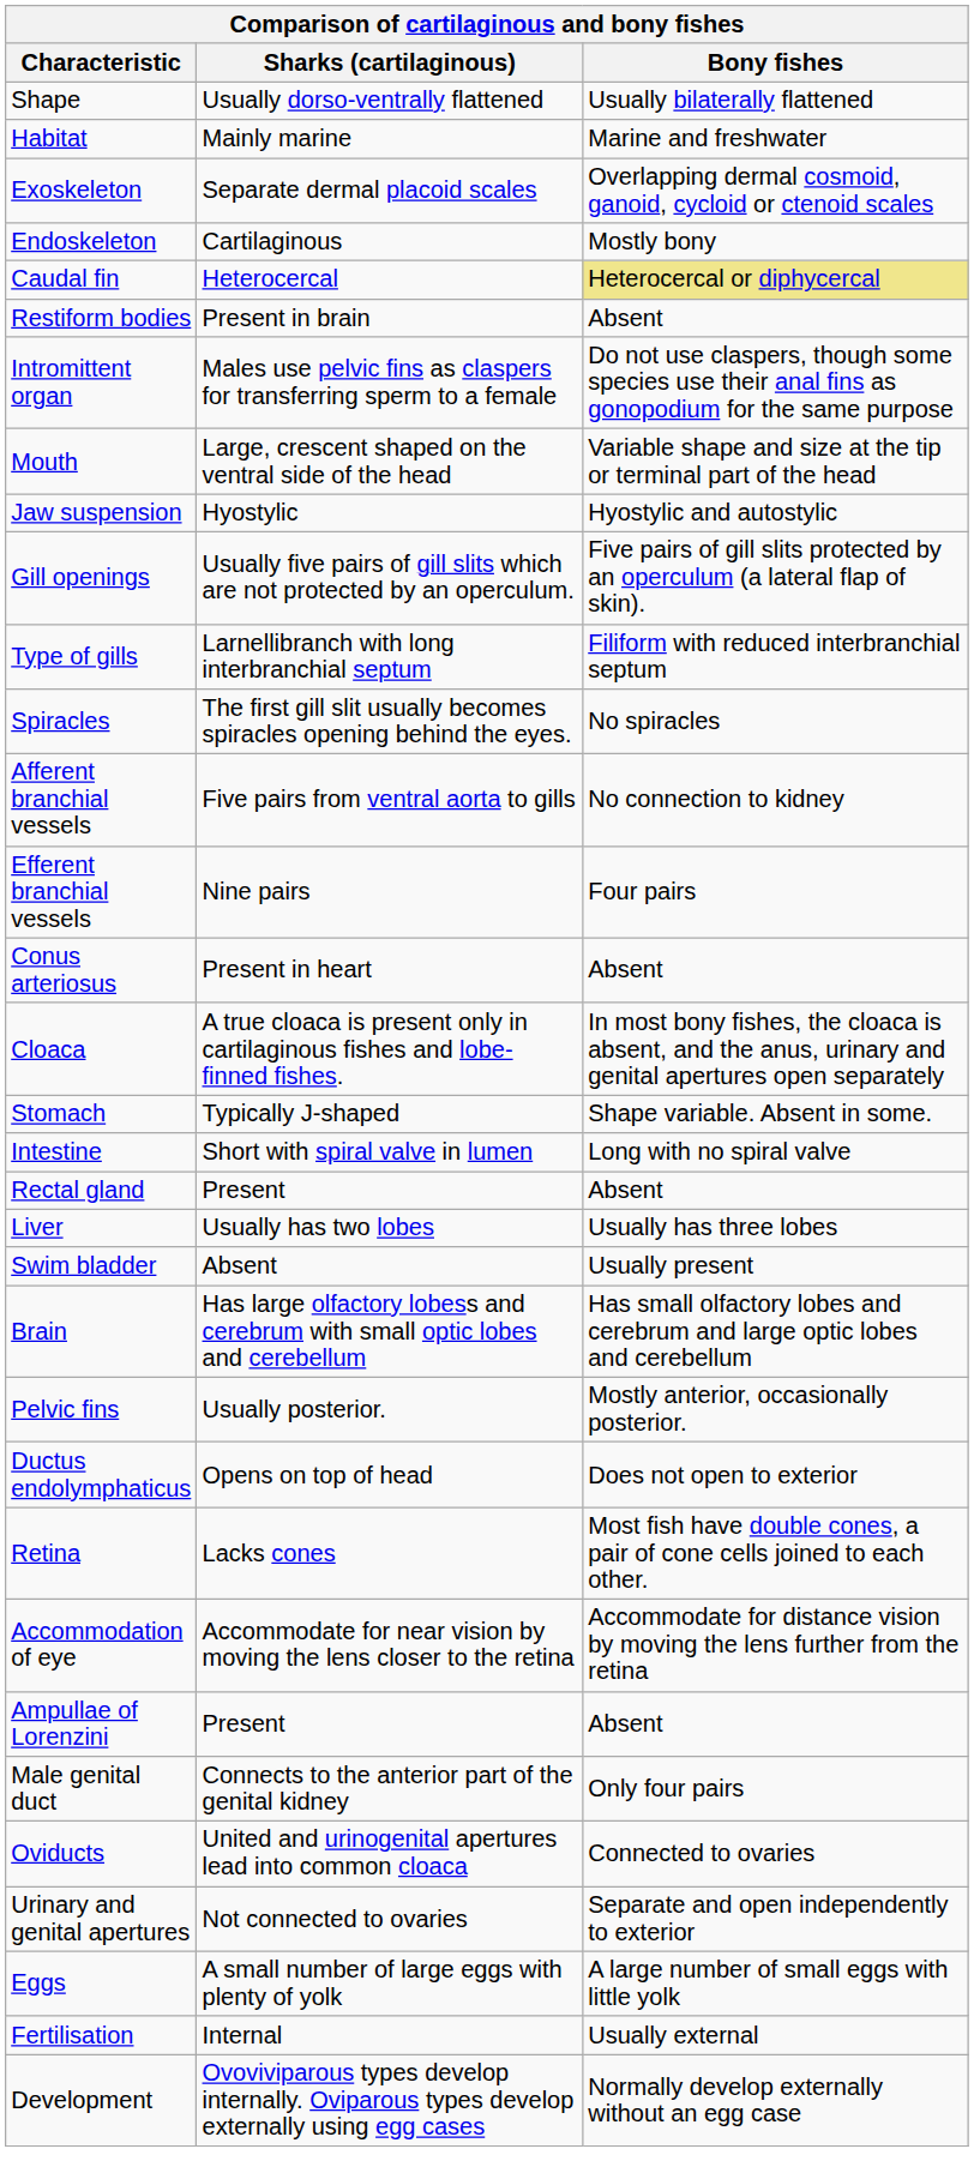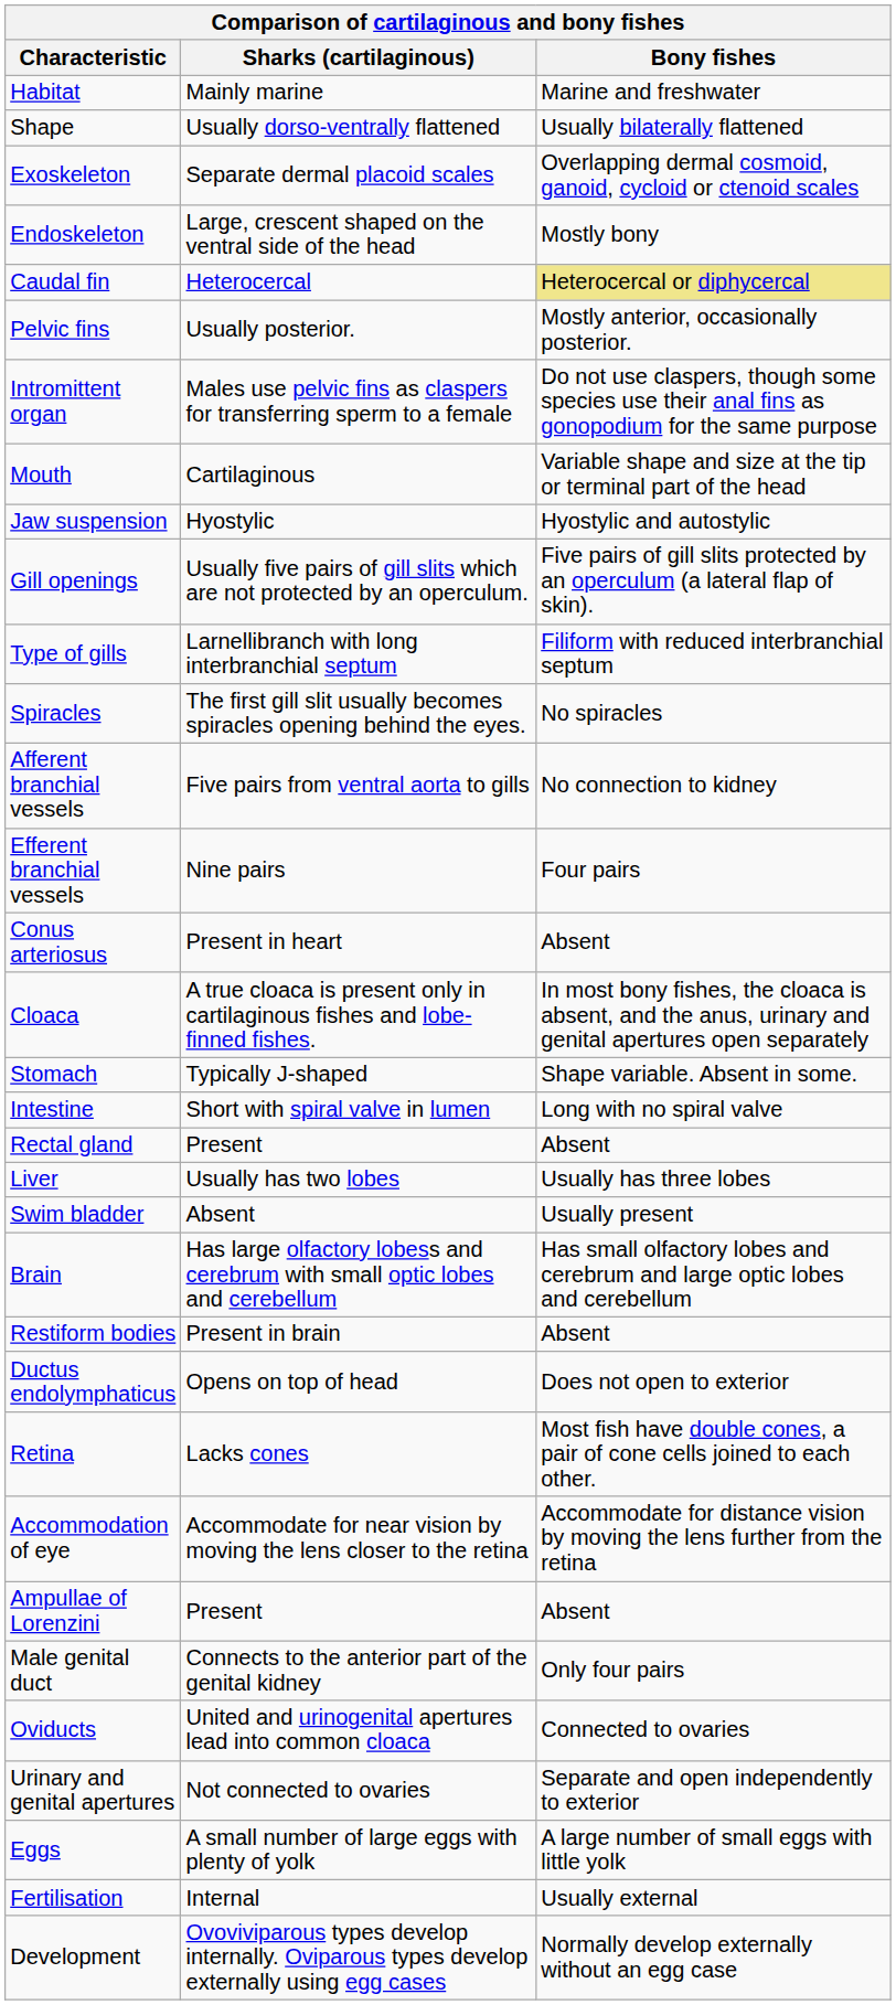 <table class="wikitable collapsible expanded">
 <tr>
 <th width=360px colspan=3>Comparison of <a href='#'>cartilaginous</a> and bony fishes </th>
 </tr>
 <tr>
 <th width=110px>Characteristic</th>
 <th width=250px>Sharks (cartilaginous)</th>
 <th width=250px>Bony fishes</th>
 </tr>
 <tr>
+<td><a href='#'>Habitat</a></td>
+<td>Mainly marine</td>
+<td>Marine and freshwater</td>
+</tr>
+<tr>
 <td>Shape</td>
 <td>Usually <a href='#'>dorso-ventrally</a> flattened</td>
 <td>Usually <a href='#'>bilaterally</a> flattened</td>
-</tr>
-<tr>
-<td><a href='#'>Habitat</a></td>
-<td>Mainly marine</td>
-<td>Marine and freshwater</td>
 </tr>
 <tr>
 <td><a href='#'>Exoskeleton</a></td>
 <td>Separate dermal <a href='#'>placoid scales</a></td>
 <td>Overlapping dermal <a href='#'>cosmoid</a>, <a href='#'>ganoid</a>, <a href='#'>cycloid</a> or <a href='#'>ctenoid scales</a></td>
 </tr>
 <tr>
 <td><a href='#'>Endoskeleton</a></td>
-<td>Cartilaginous</td>
+<td>Large, crescent shaped on the ventral side of the head</td>
 <td>Mostly bony</td>
 </tr>
 <tr>
 <td><a href='#'>Caudal fin</a></td>
 <td><a href='#'>Heterocercal</a></td>
 <td style="background: khaki;">Heterocercal or <a href='#'>diphycercal</a></td>
 </tr>
 <tr>
-<td><a href='#'>Restiform bodies</a></td>
-<td>Present in brain</td>
-<td>Absent</td>
+<td><a href='#'>Pelvic fins</a></td>
+<td>Usually posterior.</td>
+<td>Mostly anterior, occasionally posterior.</td>
 </tr>
 <tr>
 <td><a href='#'>Intromittent organ</a></td>
 <td>Males use <a href='#'>pelvic fins</a> as <a href='#'>claspers</a> for transferring sperm to a female</td>
 <td>Do not use claspers, though some species use their <a href='#'>anal fins</a> as <a href='#'>gonopodium</a> for the same purpose</td>
 </tr>
 <tr>
 <td><a href='#'>Mouth</a></td>
-<td>Large, crescent shaped on the ventral side of the head</td>
+<td>Cartilaginous</td>
 <td>Variable shape and size at the tip or terminal part of the head</td>
 </tr>
 <tr>
 <td><a href='#'>Jaw suspension</a></td>
 <td>Hyostylic</td>
 <td>Hyostylic and autostylic</td>
 </tr>
 <tr>
 <td><a href='#'>Gill openings</a></td>
 <td>Usually five pairs of <a href='#'>gill slits</a> which are not protected by an operculum.</td>
 <td>Five pairs of gill slits protected by an <a href='#'>operculum</a> (a lateral flap of skin).</td>
 </tr>
 <tr>
 <td><a href='#'>Type of gills</a></td>
 <td>Larnellibranch with long interbranchial <a href='#'>septum</a></td>
 <td><a href='#'>Filiform</a> with reduced interbranchial septum</td>
 </tr>
 <tr>
 <td><a href='#'>Spiracles</a></td>
 <td>The first gill slit usually becomes spiracles opening behind the eyes.</td>
 <td>No spiracles</td>
 </tr>
 <tr>
 <td><a href='#'>Afferent</a> <a href='#'>branchial</a> vessels</td>
 <td>Five pairs from <a href='#'>ventral aorta</a> to gills</td>
 <td>No connection to kidney</td>
 </tr>
 <tr>
 <td><a href='#'>Efferent</a> <a href='#'>branchial</a> vessels</td>
 <td>Nine pairs</td>
 <td>Four pairs</td>
 </tr>
 <tr>
 <td><a href='#'>Conus arteriosus</a></td>
 <td>Present in heart</td>
 <td>Absent</td>
 </tr>
 <tr>
 <td><a href='#'>Cloaca</a></td>
 <td>A true cloaca is present only in cartilaginous fishes and <a href='#'>lobe-finned fishes</a>.</td>
 <td>In most bony fishes, the cloaca is absent, and the anus, urinary and genital apertures open separately </td>
 </tr>
 <tr>
 <td><a href='#'>Stomach</a></td>
 <td>Typically J-shaped</td>
 <td>Shape variable. Absent in some.</td>
 </tr>
 <tr>
 <td><a href='#'>Intestine</a></td>
 <td>Short with <a href='#'>spiral valve</a> in <a href='#'>lumen</a></td>
 <td>Long with no spiral valve</td>
 </tr>
 <tr>
 <td><a href='#'>Rectal gland</a></td>
 <td>Present</td>
 <td>Absent</td>
 </tr>
 <tr>
 <td><a href='#'>Liver</a></td>
 <td>Usually has two <a href='#'>lobes</a></td>
 <td>Usually has three lobes</td>
 </tr>
 <tr>
 <td><a href='#'>Swim bladder</a></td>
 <td>Absent</td>
 <td>Usually present</td>
 </tr>
 <tr>
 <td><a href='#'>Brain</a></td>
 <td>Has large <a href='#'>olfactory lobes</a>s and <a href='#'>cerebrum</a> with small <a href='#'>optic lobes</a> and <a href='#'>cerebellum</a></td>
 <td>Has small olfactory lobes and cerebrum and large optic lobes and cerebellum</td>
 </tr>
 <tr>
-<td><a href='#'>Pelvic fins</a></td>
-<td>Usually posterior.</td>
-<td>Mostly anterior, occasionally posterior.</td>
+<td><a href='#'>Restiform bodies</a></td>
+<td>Present in brain</td>
+<td>Absent</td>
 </tr>
 <tr>
 <td><a href='#'>Ductus endolymphaticus</a></td>
 <td>Opens on top of head</td>
 <td>Does not open to exterior</td>
 </tr>
 <tr>
 <td><a href='#'>Retina</a></td>
 <td>Lacks <a href='#'>cones</a></td>
 <td>Most fish have <a href='#'>double cones</a>, a pair of cone cells joined to each other.</td>
 </tr>
 <tr>
 <td><a href='#'>Accommodation</a> of eye</td>
 <td>Accommodate for near vision by moving the lens closer to the retina</td>
 <td>Accommodate for distance vision by moving the lens further from the retina </td>
 </tr>
 <tr>
 <td><a href='#'>Ampullae of Lorenzini</a></td>
 <td>Present</td>
 <td>Absent</td>
 </tr>
 <tr>
 <td>Male genital duct</td>
 <td>Connects to the anterior part of the genital kidney</td>
 <td>Only four pairs</td>
 </tr>
 <tr>
 <td><a href='#'>Oviducts</a></td>
 <td>United and <a href='#'>urinogenital</a> apertures lead into common <a href='#'>cloaca</a></td>
 <td>Connected to ovaries</td>
 </tr>
 <tr>
 <td>Urinary and genital apertures</td>
 <td>Not connected to ovaries</td>
 <td>Separate and open independently to exterior</td>
 </tr>
 <tr>
 <td><a href='#'>Eggs</a></td>
 <td>A small number of large eggs with plenty of yolk</td>
 <td>A large number of small eggs with little yolk</td>
 </tr>
 <tr>
 <td><a href='#'>Fertilisation</a></td>
 <td>Internal</td>
 <td>Usually external</td>
 </tr>
 <tr>
 <td>Development</td>
 <td><a href='#'>Ovoviviparous</a> types develop internally. <a href='#'>Oviparous</a> types develop externally using <a href='#'>egg cases</a></td>
 <td>Normally develop externally without an egg case</td>
 </tr>
 </table>
